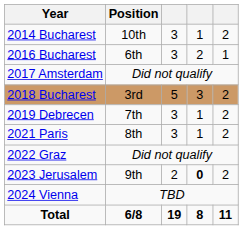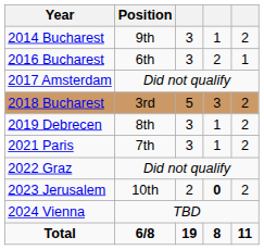 <table class="wikitable" style="text-align: center;">
 <tr>
 <th>Year</th>
 <th>Position</th>
 <th width=25px></th>
 <th width=25px></th>
 <th width=25px></th>
 </tr>
 <tr>
 <td style="text-align: left;"> <a href='#'>2014 Bucharest</a></td>
-<td>10th</td>
+<td>9th</td>
 <td>3</td>
 <td>1</td>
 <td>2</td>
 </tr>
 <tr>
 <td style="text-align: left;"> <a href='#'>2016 Bucharest</a></td>
 <td>6th</td>
 <td>3</td>
 <td>2</td>
 <td>1</td>
 </tr>
 <tr>
 <td style="text-align: left;"> <a href='#'>2017 Amsterdam</a></td>
 <td colspan=4><em>Did not qualify</em></td>
 </tr>
 <tr bgcolor="#cc9966">
 <td style="text-align: left;"> <a href='#'>2018 Bucharest</a></td>
 <td>3rd</td>
 <td>5</td>
 <td>3</td>
 <td>2</td>
 </tr>
 <tr>
 <td style="text-align: left;"> <a href='#'>2019 Debrecen</a></td>
-<td>7th</td>
+<td>8th</td>
 <td>3</td>
 <td>1</td>
 <td>2</td>
 </tr>
 <tr>
 <td style="text-align: left;"> <a href='#'>2021 Paris</a></td>
-<td>8th</td>
+<td>7th</td>
 <td>3</td>
 <td>1</td>
 <td>2</td>
 </tr>
 <tr>
 <td style="text-align: left;"> <a href='#'>2022 Graz</a></td>
 <td colspan=4><em>Did not qualify</em></td>
 </tr>
 <tr>
 <td style="text-align: left;"> <a href='#'>2023 Jerusalem</a></td>
-<td>9th</td>
+<td>10th</td>
 <td>2</td>
 <td><strong>0</strong></td>
 <td>2</td>
 </tr>
 <tr>
 <td style="text-align: left;"> <a href='#'>2024 Vienna</a></td>
 <td colspan=4><em>TBD</em></td>
 </tr>
 <tr>
 <td><strong>Total</strong></td>
 <td><strong>6/8</strong></td>
 <td><strong>19</strong></td>
 <td><strong>8</strong></td>
 <td><strong>11</strong></td>
 </tr>
 </table>
